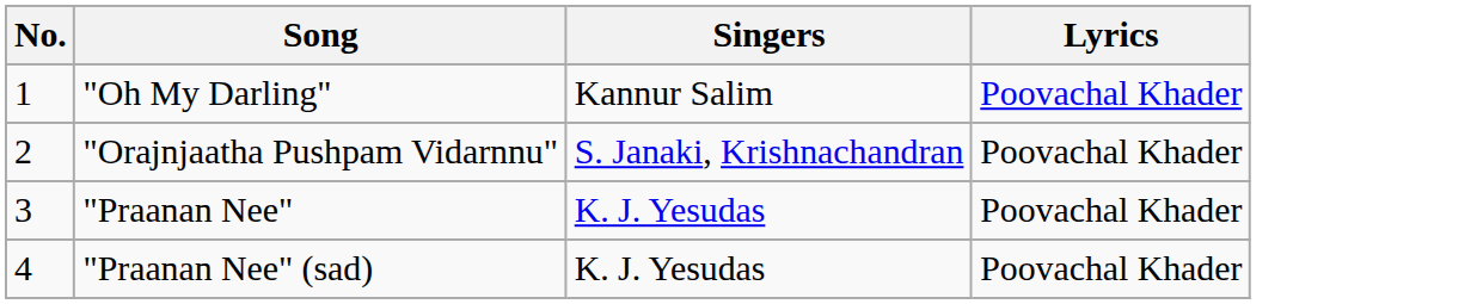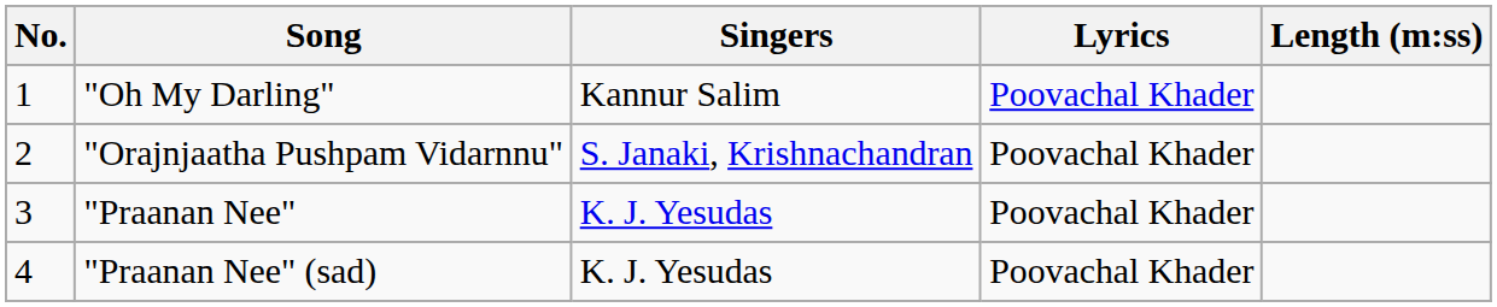 <table class="wikitable" style="font-size:95%;">
 <tr>
 <th>No.</th>
 <th>Song</th>
 <th>Singers</th>
 <th>Lyrics</th>
+<th>Length (m:ss)</th>
 </tr>
 <tr>
 <td>1</td>
 <td>"Oh My Darling"</td>
 <td>Kannur Salim</td>
 <td><a href='#'>Poovachal Khader</a></td>
+<td></td>
 </tr>
 <tr>
 <td>2</td>
 <td>"Orajnjaatha Pushpam Vidarnnu"</td>
 <td><a href='#'>S. Janaki</a>, <a href='#'>Krishnachandran</a></td>
 <td>Poovachal Khader</td>
+<td></td>
 </tr>
 <tr>
 <td>3</td>
 <td>"Praanan Nee"</td>
 <td><a href='#'>K. J. Yesudas</a></td>
 <td>Poovachal Khader</td>
+<td></td>
 </tr>
 <tr>
 <td>4</td>
 <td>"Praanan Nee" (sad)</td>
 <td>K. J. Yesudas</td>
 <td>Poovachal Khader</td>
+<td></td>
 </tr>
 </table>
